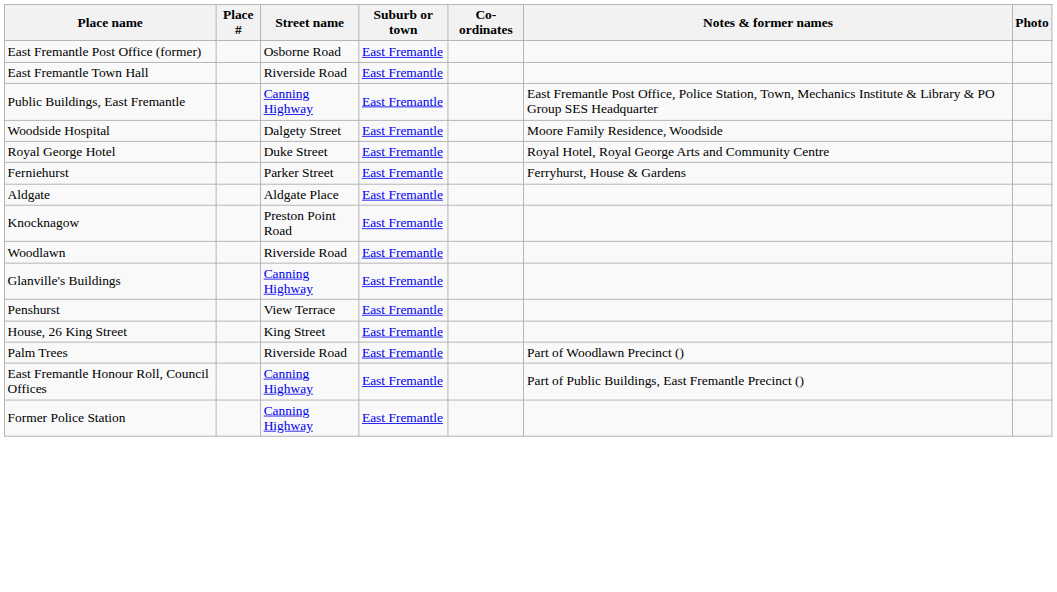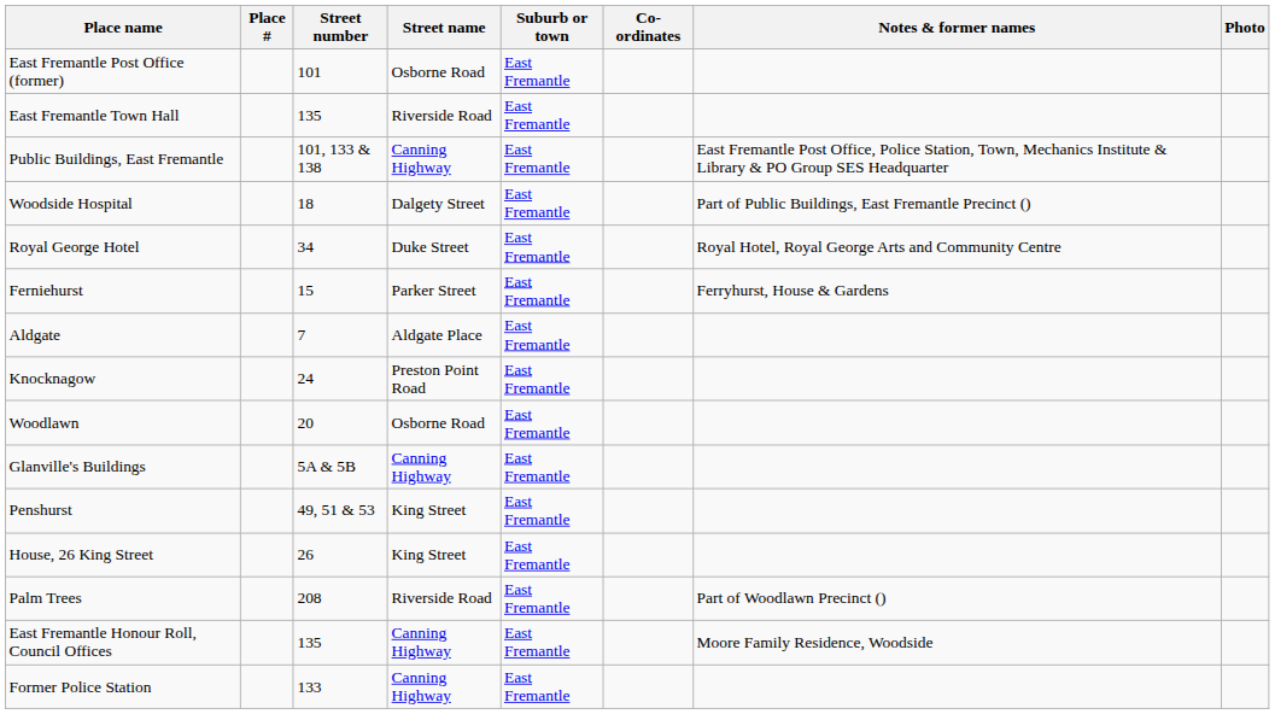 <table class="wikitable sortable">
 <tr>
 <th>Place name</th>
 <th>Place #</th>
+<th>Street number</th>
 <th>Street name</th>
 <th>Suburb or town</th>
 <th>Co-ordinates</th>
 <th class="unsortable">Notes & former names</th>
 <th class="unsortable">Photo</th>
 </tr>
 <tr>
 <td>East Fremantle Post Office (former)</td>
 <td></td>
+<td>101</td>
 <td>Osborne Road</td>
 <td><a href='#'>East Fremantle</a></td>
 <td></td>
 <td></td>
 <td></td>
 </tr>
 <tr>
 <td>East Fremantle Town Hall</td>
 <td></td>
+<td>135</td>
 <td>Riverside Road</td>
 <td><a href='#'>East Fremantle</a></td>
 <td></td>
 <td></td>
 <td></td>
 </tr>
 <tr>
 <td>Public Buildings, East Fremantle</td>
 <td></td>
+<td>101, 133 & 138</td>
 <td><a href='#'>Canning Highway</a></td>
 <td><a href='#'>East Fremantle</a></td>
 <td></td>
 <td>East Fremantle Post Office, Police Station, Town, Mechanics Institute & Library & PO Group SES Headquarter</td>
 <td></td>
 </tr>
 <tr>
 <td>Woodside Hospital</td>
 <td></td>
+<td>18</td>
 <td>Dalgety Street</td>
 <td><a href='#'>East Fremantle</a></td>
 <td></td>
-<td>Moore Family Residence, Woodside</td>
+<td>Part of Public Buildings, East Fremantle Precinct ()</td>
 <td></td>
 </tr>
 <tr>
 <td>Royal George Hotel</td>
 <td></td>
+<td>34</td>
 <td>Duke Street</td>
 <td><a href='#'>East Fremantle</a></td>
 <td></td>
 <td>Royal Hotel, Royal George Arts and Community Centre</td>
 <td></td>
 </tr>
 <tr>
 <td>Ferniehurst</td>
 <td></td>
+<td>15</td>
 <td>Parker Street</td>
 <td><a href='#'>East Fremantle</a></td>
 <td></td>
 <td>Ferryhurst, House & Gardens</td>
 <td></td>
 </tr>
 <tr>
 <td>Aldgate</td>
 <td></td>
+<td>7</td>
 <td>Aldgate Place</td>
 <td><a href='#'>East Fremantle</a></td>
 <td></td>
 <td></td>
 <td></td>
 </tr>
 <tr>
 <td>Knocknagow</td>
 <td></td>
+<td>24</td>
 <td>Preston Point Road</td>
 <td><a href='#'>East Fremantle</a></td>
 <td></td>
 <td></td>
 <td></td>
 </tr>
 <tr>
 <td>Woodlawn</td>
 <td></td>
-<td>Riverside Road</td>
+<td>20</td>
+<td>Osborne Road</td>
 <td><a href='#'>East Fremantle</a></td>
 <td></td>
 <td></td>
 <td></td>
 </tr>
 <tr>
 <td>Glanville's Buildings</td>
 <td></td>
+<td>5A & 5B</td>
 <td><a href='#'>Canning Highway</a></td>
 <td><a href='#'>East Fremantle</a></td>
 <td></td>
 <td></td>
 <td></td>
 </tr>
 <tr>
 <td>Penshurst</td>
 <td></td>
-<td>View Terrace</td>
+<td>49, 51 & 53</td>
+<td>King Street</td>
 <td><a href='#'>East Fremantle</a></td>
 <td></td>
 <td></td>
 <td></td>
 </tr>
 <tr>
 <td>House, 26 King Street</td>
 <td></td>
+<td>26</td>
 <td>King Street</td>
 <td><a href='#'>East Fremantle</a></td>
 <td></td>
 <td></td>
 <td></td>
 </tr>
 <tr>
 <td>Palm Trees</td>
 <td></td>
+<td>208</td>
 <td>Riverside Road</td>
 <td><a href='#'>East Fremantle</a></td>
 <td></td>
 <td>Part of Woodlawn Precinct ()</td>
 <td></td>
 </tr>
 <tr>
 <td>East Fremantle Honour Roll, Council Offices</td>
 <td></td>
+<td>135</td>
 <td><a href='#'>Canning Highway</a></td>
 <td><a href='#'>East Fremantle</a></td>
 <td></td>
-<td>Part of Public Buildings, East Fremantle Precinct ()</td>
+<td>Moore Family Residence, Woodside</td>
 <td></td>
 </tr>
 <tr>
 <td>Former Police Station</td>
 <td></td>
+<td>133</td>
 <td><a href='#'>Canning Highway</a></td>
 <td><a href='#'>East Fremantle</a></td>
 <td></td>
 <td></td>
 <td></td>
 </tr>
 </table>
